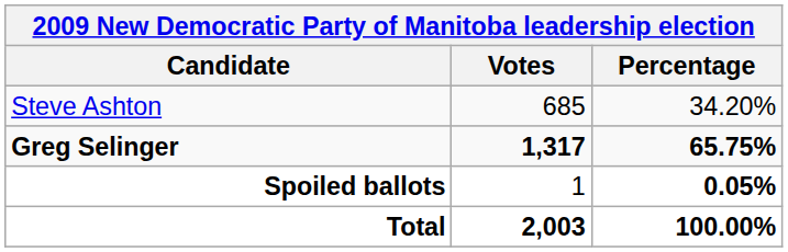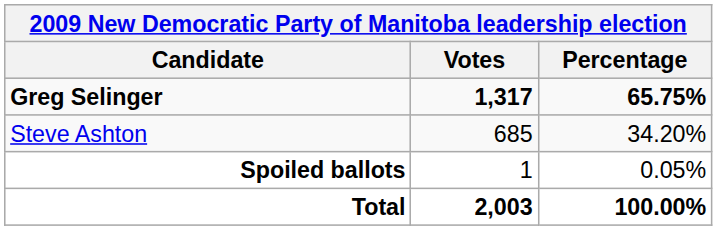 <table class="wikitable" style="font-size: 95%;">
 <tr>
 <th colspan="3"><a href='#'>2009 New Democratic Party of Manitoba leadership election</a></th>
 </tr>
 <tr>
 <th style="width: 17em">Candidate</th>
 <th style="width: 5em">Votes</th>
 <th style="width: 7em">Percentage</th>
 </tr>
 <tr>
+<td><strong>Greg Selinger</strong></td>
+<td align="right"><strong>1,317</strong></td>
+<td align="right"><strong>65.75%</strong></td>
+</tr>
+<tr>
 <td><a href='#'>Steve Ashton</a></td>
 <td align="right">685</td>
 <td align="right">34.20%</td>
 </tr>
-<tr>
-<td><strong>Greg Selinger</strong></td>
-<td align="right"><strong>1,317</strong></td>
-<td align="right"><strong>65.75%</strong></td>
-</tr>
 <tr bgcolor="white">
 <td align="right"><strong>Spoiled ballots</strong></td>
 <td align="right">1</td>
-<td align="right"><strong>0.05%</strong></td>
+<td align="right">0.05%</td>
 </tr>
 <tr bgcolor="white">
 <td align="right"><strong>Total</strong></td>
 <td align="right"><strong>2,003</strong></td>
 <td align="right"><strong>100.00%</strong></td>
 </tr>
 </table>
